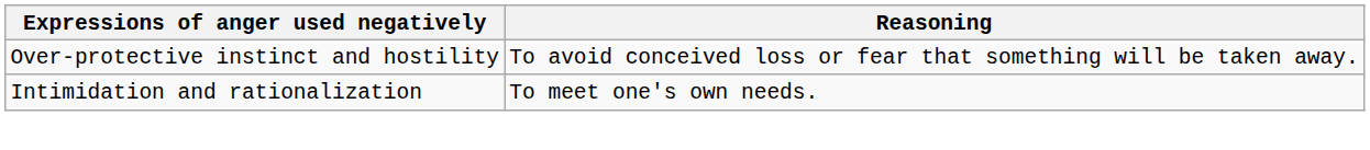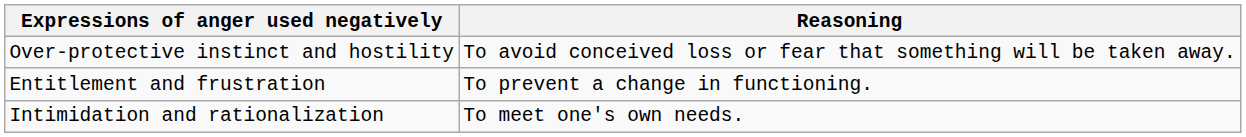 <table class="wikitable">
 <tr>
 <th>Expressions of anger used negatively</th>
 <th>Reasoning</th>
 </tr>
 <tr>
 <td>Over-protective instinct and hostility</td>
 <td>To avoid conceived loss or fear that something will be taken away.</td>
 </tr>
 <tr>
+<td>Entitlement and frustration</td>
+<td>To prevent a change in functioning.</td>
+</tr>
+<tr>
 <td>Intimidation and rationalization</td>
 <td>To meet one's own needs.</td>
 </tr>
 </table>
